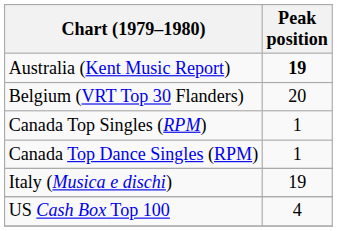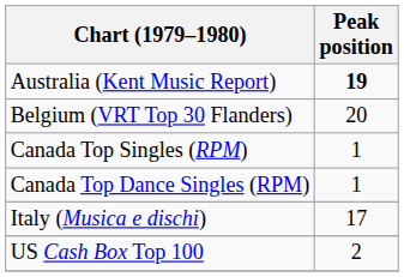 <table class="wikitable sortable">
 <tr>
 <th>Chart (1979–1980)</th>
 <th>Peak<br>position</th>
 </tr>
 <tr>
 <td>Australia (<a href='#'>Kent Music Report</a>)</td>
 <td style="text-align:center;"><strong>19</strong></td>
 </tr>
 <tr>
 <td>Belgium (<a href='#'>VRT Top 30</a> Flanders)</td>
 <td style="text-align:center;">20</td>
 </tr>
 <tr>
 <td>Canada Top Singles (<a href='#'><em>RPM</em></a>)</td>
 <td style="text-align:center;">1</td>
 </tr>
 <tr>
 <td>Canada <a href='#'>Top Dance Singles</a> (<em><a href='#'></em>RPM<em></a></em>)</td>
 <td style="text-align:center;">1</td>
 </tr>
 <tr>
 </tr>
 <tr>
 </tr>
 <tr>
 <td>Italy (<em><a href='#'>Musica e dischi</a></em>)</td>
-<td style="text-align:center;">19</td>
+<td style="text-align:center;">17</td>
 </tr>
 <tr>
 </tr>
 <tr>
 </tr>
 <tr>
 </tr>
 <tr>
 </tr>
 <tr>
 </tr>
 <tr>
 </tr>
 <tr>
 </tr>
 <tr>
 </tr>
 <tr>
 <td>US <a href='#'><em>Cash Box</em> Top 100</a></td>
-<td style="text-align:center;">4</td>
+<td style="text-align:center;">2</td>
 </tr>
 <tr>
 </tr>
 </table>
